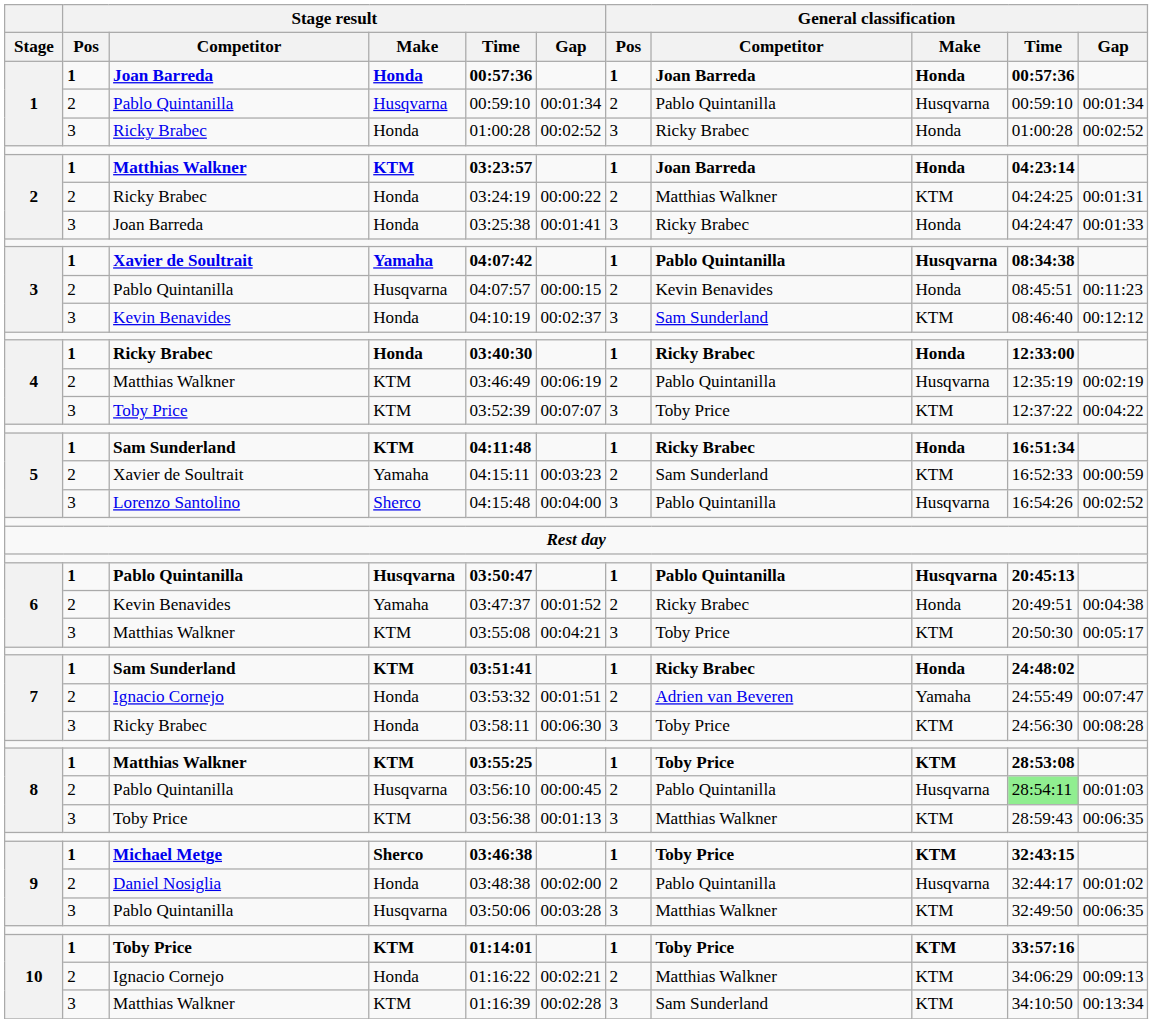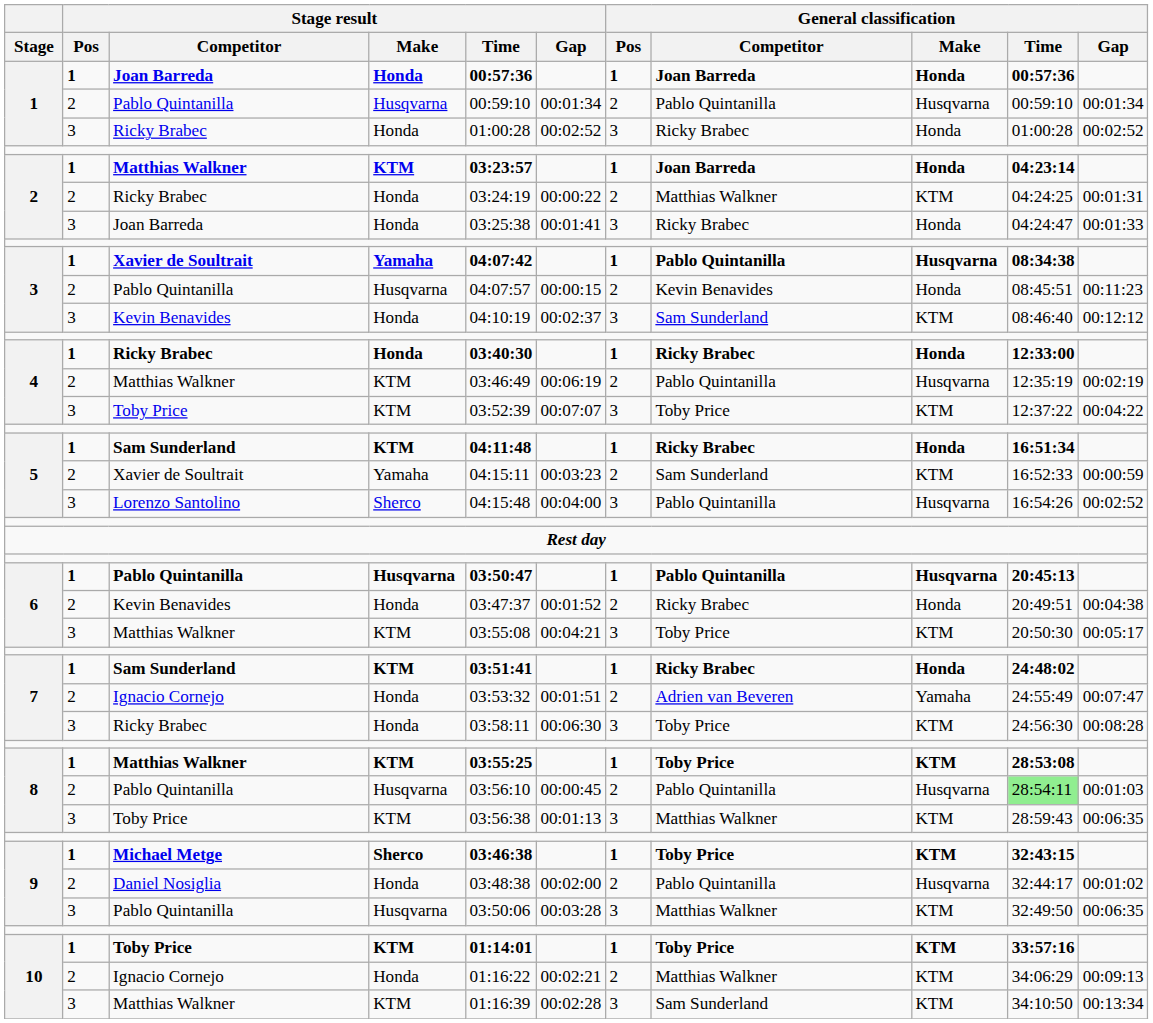 <table class="wikitable" style="font-size:85%;">
 <tr>
 <th></th>
 <th colspan=5>Stage result</th>
 <th colspan=5>General classification</th>
 </tr>
 <tr>
 <th width="40px">Stage</th>
 <th width="30px">Pos</th>
 <th width="200px">Competitor</th>
 <th width="70px">Make</th>
 <th width="40px">Time</th>
 <th width="40px">Gap</th>
 <th width="30px">Pos</th>
 <th width="200px">Competitor</th>
 <th width="70px">Make</th>
 <th width="40px">Time</th>
 <th width="40px">Gap</th>
 </tr>
 <tr>
 <th rowspan=3>1</th>
 <td><strong>1</strong></td>
 <td><strong> <a href='#'>Joan Barreda</a></strong></td>
 <td><strong><a href='#'>Honda</a></strong></td>
 <td><strong>00:57:36</strong></td>
 <td></td>
 <td><strong>1</strong></td>
 <td><strong> Joan Barreda</strong></td>
 <td><strong>Honda</strong></td>
 <td><strong>00:57:36</strong></td>
 <td></td>
 </tr>
 <tr>
 <td>2</td>
 <td> <a href='#'>Pablo Quintanilla</a></td>
 <td><a href='#'>Husqvarna</a></td>
 <td>00:59:10</td>
 <td>00:01:34</td>
 <td>2</td>
 <td> Pablo Quintanilla</td>
 <td>Husqvarna</td>
 <td>00:59:10</td>
 <td>00:01:34</td>
 </tr>
 <tr>
 <td>3</td>
 <td> <a href='#'>Ricky Brabec</a></td>
 <td>Honda</td>
 <td>01:00:28</td>
 <td>00:02:52</td>
 <td>3</td>
 <td> Ricky Brabec</td>
 <td>Honda</td>
 <td>01:00:28</td>
 <td>00:02:52</td>
 </tr>
 <tr>
 <td colspan=11></td>
 </tr>
 <tr>
 <th rowspan=3>2</th>
 <td><strong>1</strong></td>
 <td><strong> <a href='#'>Matthias Walkner</a></strong></td>
 <td><strong><a href='#'>KTM</a></strong></td>
 <td><strong>03:23:57</strong></td>
 <td></td>
 <td><strong>1</strong></td>
 <td><strong> Joan Barreda</strong></td>
 <td><strong>Honda</strong></td>
 <td><strong>04:23:14</strong></td>
 <td></td>
 </tr>
 <tr>
 <td>2</td>
 <td> Ricky Brabec</td>
 <td>Honda</td>
 <td>03:24:19</td>
 <td>00:00:22</td>
 <td>2</td>
 <td> Matthias Walkner</td>
 <td>KTM</td>
 <td>04:24:25</td>
 <td>00:01:31</td>
 </tr>
 <tr>
 <td>3</td>
 <td> Joan Barreda</td>
 <td>Honda</td>
 <td>03:25:38</td>
 <td>00:01:41</td>
 <td>3</td>
 <td> Ricky Brabec</td>
 <td>Honda</td>
 <td>04:24:47</td>
 <td>00:01:33</td>
 </tr>
 <tr>
 <td colspan=11></td>
 </tr>
 <tr>
 <th rowspan=3>3</th>
 <td><strong>1</strong></td>
 <td><strong> <a href='#'>Xavier de Soultrait</a></strong></td>
 <td><strong><a href='#'>Yamaha</a></strong></td>
 <td><strong>04:07:42</strong></td>
 <td></td>
 <td><strong>1</strong></td>
 <td><strong> Pablo Quintanilla</strong></td>
 <td><strong>Husqvarna</strong></td>
 <td><strong>08:34:38</strong></td>
 <td></td>
 </tr>
 <tr>
 <td>2</td>
 <td> Pablo Quintanilla</td>
 <td>Husqvarna</td>
 <td>04:07:57</td>
 <td>00:00:15</td>
 <td>2</td>
 <td> Kevin Benavides</td>
 <td>Honda</td>
 <td>08:45:51</td>
 <td>00:11:23</td>
 </tr>
 <tr>
 <td>3</td>
 <td> <a href='#'>Kevin Benavides</a></td>
 <td>Honda</td>
 <td>04:10:19</td>
 <td>00:02:37</td>
 <td>3</td>
 <td> <a href='#'>Sam Sunderland</a></td>
 <td>KTM</td>
 <td>08:46:40</td>
 <td>00:12:12</td>
 </tr>
 <tr>
 <td colspan=11></td>
 </tr>
 <tr>
 <th rowspan=3>4</th>
 <td><strong>1</strong></td>
 <td><strong> Ricky Brabec</strong></td>
 <td><strong>Honda</strong></td>
 <td><strong>03:40:30</strong></td>
 <td></td>
 <td><strong>1</strong></td>
 <td><strong> Ricky Brabec</strong></td>
 <td><strong>Honda</strong></td>
 <td><strong>12:33:00</strong></td>
 <td></td>
 </tr>
 <tr>
 <td>2</td>
 <td> Matthias Walkner</td>
 <td>KTM</td>
 <td>03:46:49</td>
 <td>00:06:19</td>
 <td>2</td>
 <td> Pablo Quintanilla</td>
 <td>Husqvarna</td>
 <td>12:35:19</td>
 <td>00:02:19</td>
 </tr>
 <tr>
 <td>3</td>
 <td> <a href='#'>Toby Price</a></td>
 <td>KTM</td>
 <td>03:52:39</td>
 <td>00:07:07</td>
 <td>3</td>
 <td> Toby Price</td>
 <td>KTM</td>
 <td>12:37:22</td>
 <td>00:04:22</td>
 </tr>
 <tr>
 <td colspan=11></td>
 </tr>
 <tr>
 <th rowspan=3>5</th>
 <td><strong>1</strong></td>
 <td><strong> Sam Sunderland</strong></td>
 <td><strong>KTM</strong></td>
 <td><strong>04:11:48</strong></td>
 <td></td>
 <td><strong>1</strong></td>
 <td><strong> Ricky Brabec</strong></td>
 <td><strong>Honda</strong></td>
 <td><strong>16:51:34</strong></td>
 <td></td>
 </tr>
 <tr>
 <td>2</td>
 <td> Xavier de Soultrait</td>
 <td>Yamaha</td>
 <td>04:15:11</td>
 <td>00:03:23</td>
 <td>2</td>
 <td> Sam Sunderland</td>
 <td>KTM</td>
 <td>16:52:33</td>
 <td>00:00:59</td>
 </tr>
 <tr>
 <td>3</td>
 <td> <a href='#'>Lorenzo Santolino</a></td>
 <td><a href='#'>Sherco</a></td>
 <td>04:15:48</td>
 <td>00:04:00</td>
 <td>3</td>
 <td> Pablo Quintanilla</td>
 <td>Husqvarna</td>
 <td>16:54:26</td>
 <td>00:02:52</td>
 </tr>
 <tr>
 <td colspan=11></td>
 </tr>
 <tr>
 <td colspan=11 style="text-align:center;"><strong><em>Rest day</em></strong></td>
 </tr>
 <tr>
 <td colspan=11></td>
 </tr>
 <tr>
 <th rowspan=3>6</th>
 <td><strong>1</strong></td>
 <td><strong> Pablo Quintanilla</strong></td>
 <td><strong>Husqvarna</strong></td>
 <td><strong>03:50:47</strong></td>
 <td></td>
 <td><strong>1</strong></td>
 <td><strong> Pablo Quintanilla</strong></td>
 <td><strong>Husqvarna</strong></td>
 <td><strong>20:45:13</strong></td>
 <td></td>
 </tr>
 <tr>
 <td>2</td>
 <td> Kevin Benavides</td>
-<td>Yamaha</td>
+<td>Honda</td>
 <td>03:47:37</td>
 <td>00:01:52</td>
 <td>2</td>
 <td> Ricky Brabec</td>
 <td>Honda</td>
 <td>20:49:51</td>
 <td>00:04:38</td>
 </tr>
 <tr>
 <td>3</td>
 <td> Matthias Walkner</td>
 <td>KTM</td>
 <td>03:55:08</td>
 <td>00:04:21</td>
 <td>3</td>
 <td> Toby Price</td>
 <td>KTM</td>
 <td>20:50:30</td>
 <td>00:05:17</td>
 </tr>
 <tr>
 <td colspan=11></td>
 </tr>
 <tr>
 <th rowspan=3>7</th>
 <td><strong>1</strong></td>
 <td><strong> Sam Sunderland</strong></td>
 <td><strong>KTM</strong></td>
 <td><strong>03:51:41</strong></td>
 <td></td>
 <td><strong>1</strong></td>
 <td><strong> Ricky Brabec</strong></td>
 <td><strong>Honda</strong></td>
 <td><strong>24:48:02</strong></td>
 <td></td>
 </tr>
 <tr>
 <td>2</td>
 <td> <a href='#'>Ignacio Cornejo</a></td>
 <td>Honda</td>
 <td>03:53:32</td>
 <td>00:01:51</td>
 <td>2</td>
 <td> <a href='#'>Adrien van Beveren</a></td>
 <td>Yamaha</td>
 <td>24:55:49</td>
 <td>00:07:47</td>
 </tr>
 <tr>
 <td>3</td>
 <td> Ricky Brabec</td>
 <td>Honda</td>
 <td>03:58:11</td>
 <td>00:06:30</td>
 <td>3</td>
 <td> Toby Price</td>
 <td>KTM</td>
 <td>24:56:30</td>
 <td>00:08:28</td>
 </tr>
 <tr>
 <td colspan=11></td>
 </tr>
 <tr>
 <th rowspan=3>8</th>
 <td><strong>1</strong></td>
 <td><strong> Matthias Walkner</strong></td>
 <td><strong>KTM</strong></td>
 <td><strong>03:55:25</strong></td>
 <td></td>
 <td><strong>1</strong></td>
 <td><strong> Toby Price</strong></td>
 <td><strong>KTM</strong></td>
 <td><strong>28:53:08</strong></td>
 <td></td>
 </tr>
 <tr>
 <td>2</td>
 <td> Pablo Quintanilla</td>
 <td>Husqvarna</td>
 <td>03:56:10</td>
 <td>00:00:45</td>
 <td>2</td>
 <td> Pablo Quintanilla</td>
 <td>Husqvarna</td>
 <td style="background: lightgreen;">28:54:11</td>
 <td>00:01:03</td>
 </tr>
 <tr>
 <td>3</td>
 <td> Toby Price</td>
 <td>KTM</td>
 <td>03:56:38</td>
 <td>00:01:13</td>
 <td>3</td>
 <td> Matthias Walkner</td>
 <td>KTM</td>
 <td>28:59:43</td>
 <td>00:06:35</td>
 </tr>
 <tr>
 <td colspan=11></td>
 </tr>
 <tr>
 <th rowspan=3>9</th>
 <td><strong>1</strong></td>
 <td><strong> <a href='#'>Michael Metge</a></strong></td>
 <td><strong>Sherco</strong></td>
 <td><strong>03:46:38</strong></td>
 <td></td>
 <td><strong>1</strong></td>
 <td><strong> Toby Price</strong></td>
 <td><strong>KTM</strong></td>
 <td><strong>32:43:15</strong></td>
 <td></td>
 </tr>
 <tr>
 <td>2</td>
 <td> <a href='#'>Daniel Nosiglia</a></td>
 <td>Honda</td>
 <td>03:48:38</td>
 <td>00:02:00</td>
 <td>2</td>
 <td> Pablo Quintanilla</td>
 <td>Husqvarna</td>
 <td>32:44:17</td>
 <td>00:01:02</td>
 </tr>
 <tr>
 <td>3</td>
 <td> Pablo Quintanilla</td>
 <td>Husqvarna</td>
 <td>03:50:06</td>
 <td>00:03:28</td>
 <td>3</td>
 <td> Matthias Walkner</td>
 <td>KTM</td>
 <td>32:49:50</td>
 <td>00:06:35</td>
 </tr>
 <tr>
 <td colspan=11></td>
 </tr>
 <tr>
 <th rowspan=3>10</th>
 <td><strong>1</strong></td>
 <td><strong> Toby Price</strong></td>
 <td><strong>KTM</strong></td>
 <td><strong>01:14:01</strong></td>
 <td></td>
 <td><strong>1</strong></td>
 <td><strong> Toby Price</strong></td>
 <td><strong>KTM</strong></td>
 <td><strong>33:57:16</strong></td>
 <td></td>
 </tr>
 <tr>
 <td>2</td>
 <td> Ignacio Cornejo</td>
 <td>Honda</td>
 <td>01:16:22</td>
 <td>00:02:21</td>
 <td>2</td>
 <td> Matthias Walkner</td>
 <td>KTM</td>
 <td>34:06:29</td>
 <td>00:09:13</td>
 </tr>
 <tr>
 <td>3</td>
 <td> Matthias Walkner</td>
 <td>KTM</td>
 <td>01:16:39</td>
 <td>00:02:28</td>
 <td>3</td>
 <td> Sam Sunderland</td>
 <td>KTM</td>
 <td>34:10:50</td>
 <td>00:13:34</td>
 </tr>
 </table>
